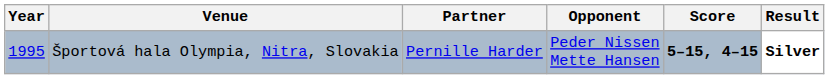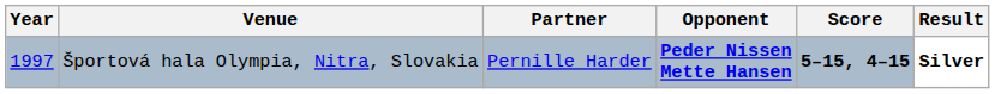 <table class="sortable wikitable" style="font-size: 90%;">
 <tr>
 <th>Year</th>
 <th>Venue</th>
 <th>Partner</th>
 <th>Opponent</th>
 <th>Score</th>
 <th>Result</th>
 </tr>
 <tr style="background:#AABBCC">
-<td align="center"><a href='#'>1995</a></td>
+<td align="center"><a href='#'>1997</a></td>
 <td align="left">Športová hala Olympia, <a href='#'>Nitra</a>, Slovakia</td>
 <td align="left"> <a href='#'>Pernille Harder</a></td>
-<td align="left"> <a href='#'>Peder Nissen</a><br> <a href='#'>Mette Hansen</a></td>
+<td align="left"><strong> <a href='#'>Peder Nissen</a><br> <a href='#'>Mette Hansen</a></strong></td>
 <td align="left"><strong>5–15, 4–15</strong></td>
 <td style="text-align:left; background:white"> <strong>Silver</strong></td>
 </tr>
 </table>
